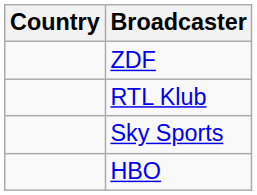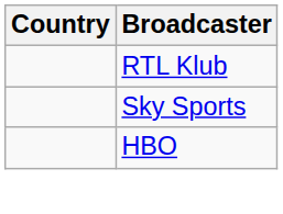 <table class="wikitable">
 <tr>
 <th align=center>Country</th>
 <th align=center>Broadcaster</th>
-</tr>
-<tr>
-<td></td>
-<td><a href='#'>ZDF</a></td>
 </tr>
 <tr>
 <td></td>
 <td><a href='#'>RTL Klub</a></td>
 </tr>
 <tr>
 <td></td>
 <td><a href='#'>Sky Sports</a></td>
 </tr>
 <tr>
 <td></td>
 <td><a href='#'>HBO</a></td>
 </tr>
 </table>
